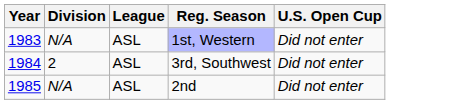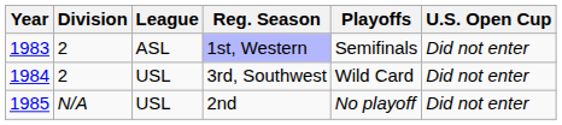 <table class="wikitable">
 <tr>
 <th>Year</th>
 <th>Division</th>
 <th>League</th>
 <th>Reg. Season</th>
+<th>Playoffs</th>
 <th>U.S. Open Cup</th>
 </tr>
 <tr>
 <td><a href='#'>1983</a></td>
-<td><em>N/A</em></td>
+<td>2</td>
 <td>ASL</td>
 <td bgcolor="B3B7FF">1st, Western</td>
+<td>Semifinals</td>
 <td><em>Did not enter</em></td>
 </tr>
 <tr>
 <td><a href='#'>1984</a></td>
 <td>2</td>
-<td>ASL</td>
+<td>USL</td>
 <td>3rd, Southwest</td>
+<td>Wild Card</td>
 <td><em>Did not enter</em></td>
 </tr>
 <tr>
 <td><a href='#'>1985</a></td>
 <td><em>N/A</em></td>
-<td>ASL</td>
+<td>USL</td>
 <td>2nd</td>
+<td><em>No playoff</em></td>
 <td><em>Did not enter</em></td>
 </tr>
 </table>
